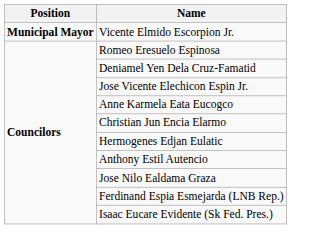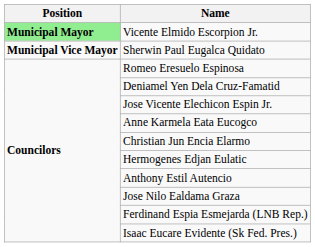 <table class="wikitable">
 <tr>
 <th>Position</th>
 <th>Name</th>
 </tr>
 <tr>
-<td><strong>Municipal Mayor</strong></td>
+<td style="background: lightgreen;"><strong>Municipal Mayor</strong></td>
 <td>Vicente Elmido Escorpion Jr.</td>
+</tr>
+<tr>
+<td><strong>Municipal Vice Mayor</strong></td>
+<td>Sherwin Paul Eugalca Quidato</td>
 </tr>
 <tr>
 <td rowspan="14"><strong>Councilors</strong></td>
 <td>Romeo Eresuelo Espinosa</td>
 </tr>
 <tr>
 <td>Deniamel Yen Dela Cruz-Famatid</td>
 </tr>
 <tr>
 <td>Jose Vicente Elechicon Espin Jr.</td>
 </tr>
 <tr>
 <td>Anne Karmela Eata Eucogco</td>
 </tr>
 <tr>
 <td>Christian Jun Encia Elarmo</td>
 </tr>
 <tr>
 <td>Hermogenes Edjan Eulatic</td>
 </tr>
 <tr>
 <td>Anthony Estil Autencio</td>
 </tr>
 <tr>
 <td>Jose Nilo Ealdama Graza</td>
 </tr>
 <tr>
 <td>Ferdinand Espia Esmejarda (LNB Rep.)</td>
 </tr>
 <tr>
 <td>Isaac Eucare Evidente (Sk Fed. Pres.)</td>
 </tr>
 </table>
